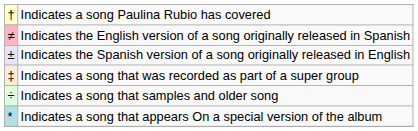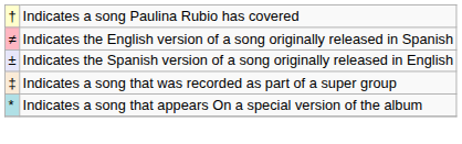 <table class="wikitable" style="font-size:90%;">
 <tr>
 <td style="background-color:#FFFFCC">†</td>
 <td>Indicates a song Paulina Rubio has covered</td>
 </tr>
 <tr>
 <td style="background-color:#FFB6C1">≠</td>
 <td>Indicates the English version of a song originally released in Spanish</td>
 </tr>
 <tr>
 <td style="background-color:#E6E6FA">±</td>
 <td>Indicates the Spanish version of a song originally released in English</td>
 </tr>
 <tr>
 <td style="background-color:#FAEBD7">‡</td>
 <td>Indicates a song that was recorded as part of a super group</td>
 </tr>
 <tr>
-<td style="background-color:#DDFFDD">÷</td>
-<td>Indicates a song that samples and older song</td>
-</tr>
-<tr>
 <td style="background-color:#B0E0E6">*</td>
 <td>Indicates a song that appears On a special version of the album</td>
 </tr>
 <tr>
 </tr>
 </table>
